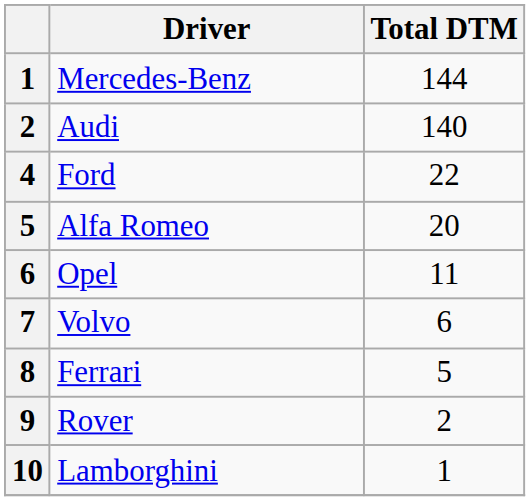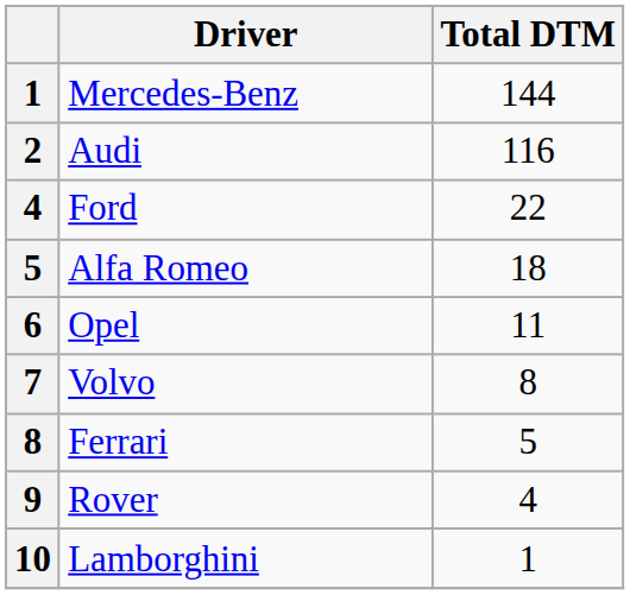 <table class="wikitable" style="text-align:center;" style="font-size:97%;">
 <tr>
 <th></th>
 <th width="155px">Driver</th>
 <th>Total DTM</th>
 </tr>
 <tr>
 <th>1</th>
 <td align="left"> <a href='#'>Mercedes-Benz</a></td>
 <td align="center">144</td>
 </tr>
 <tr>
 <th>2</th>
 <td align="left"> <a href='#'>Audi</a></td>
-<td align="center">140</td>
+<td align="center">116</td>
 </tr>
 <tr>
 <th>4</th>
 <td align="left"> <a href='#'>Ford</a></td>
 <td align="center">22</td>
 </tr>
 <tr>
 <th>5</th>
 <td align="left"> <a href='#'>Alfa Romeo</a></td>
-<td align="center">20</td>
+<td align="center">18</td>
 </tr>
 <tr>
 <th>6</th>
 <td align="left"> <a href='#'>Opel</a></td>
 <td align="center">11</td>
 </tr>
 <tr>
 <th>7</th>
 <td align="left"> <a href='#'>Volvo</a></td>
-<td align="center">6</td>
+<td align="center">8</td>
 </tr>
 <tr>
 <th>8</th>
 <td align="left"> <a href='#'>Ferrari</a></td>
 <td align="center">5</td>
 </tr>
 <tr>
 <th>9</th>
 <td align="left"> <a href='#'>Rover</a></td>
-<td align="center">2</td>
+<td align="center">4</td>
 </tr>
 <tr>
 <th>10</th>
 <td align="left"> <a href='#'>Lamborghini</a></td>
 <td align="center">1</td>
 </tr>
 <tr>
 </tr>
 </table>
